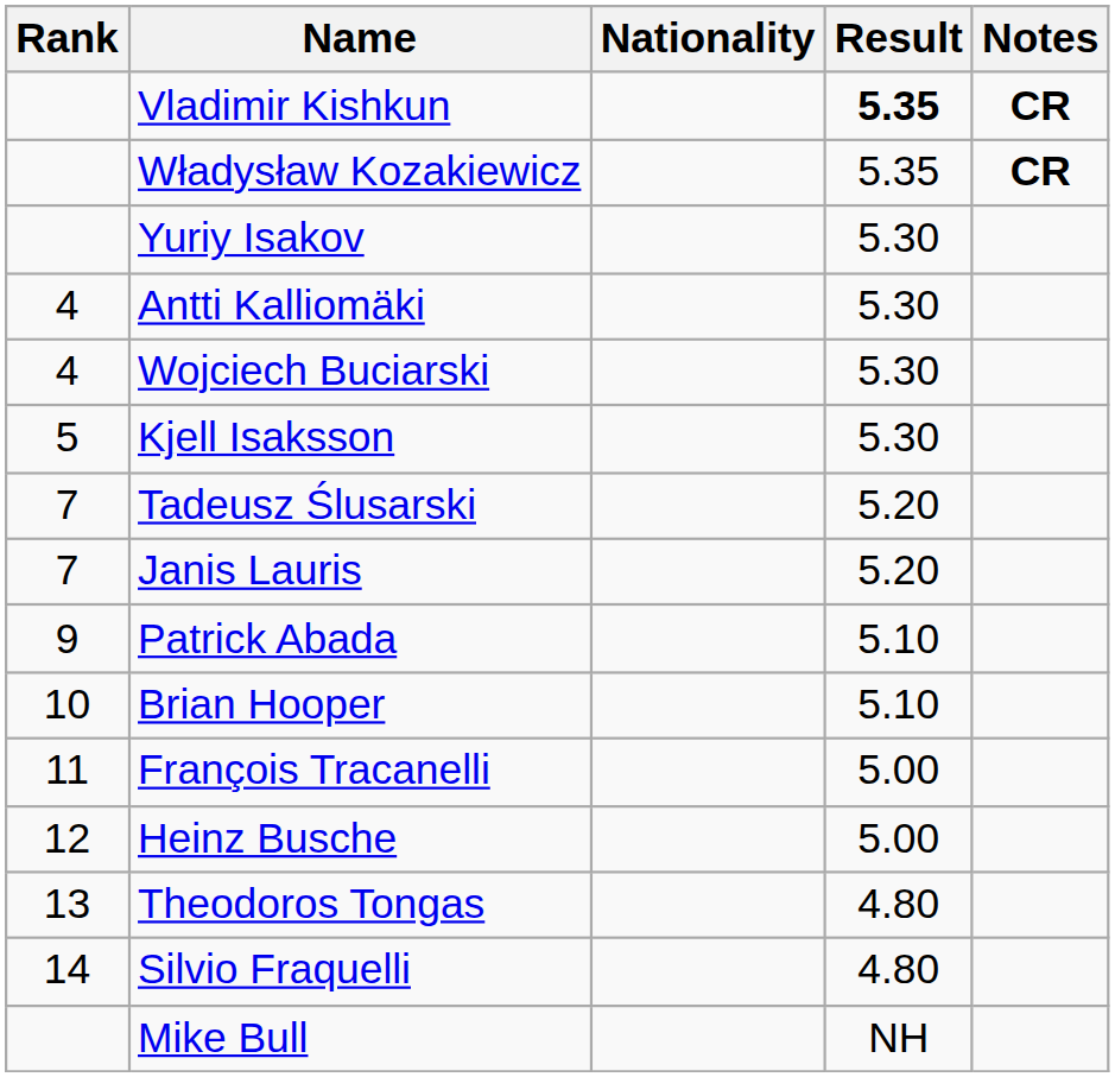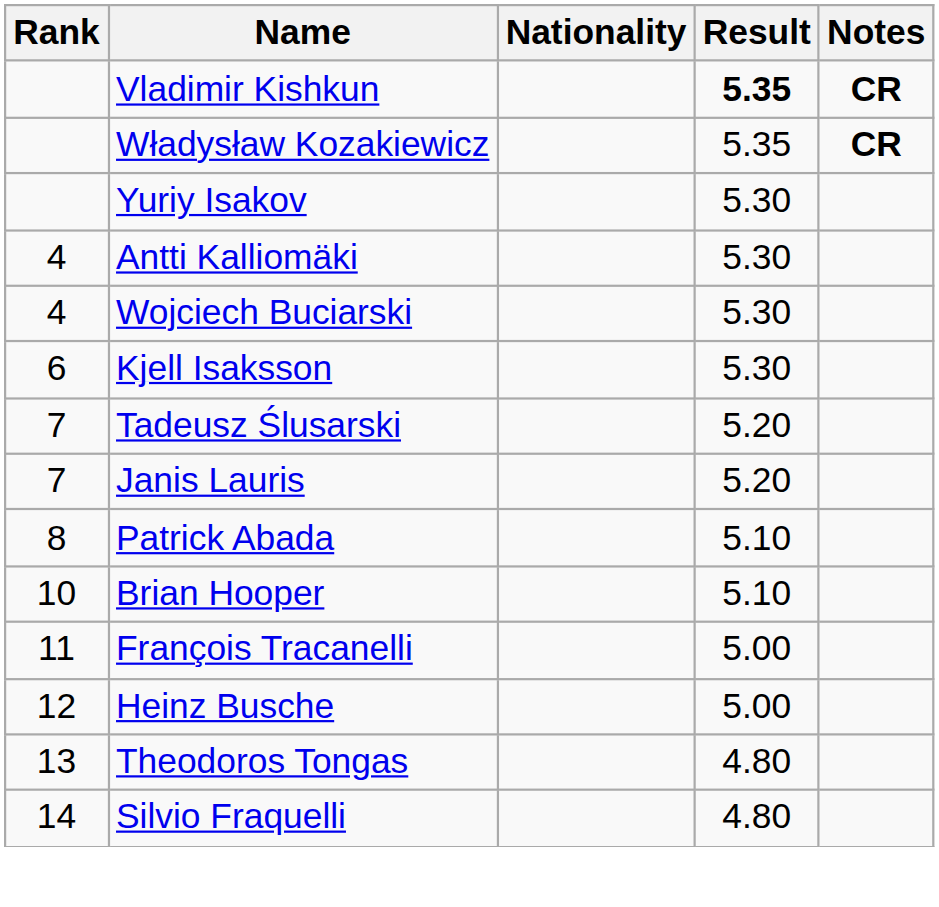 <table class="wikitable sortable" style="text-align:center">
 <tr>
 <th>Rank</th>
 <th>Name</th>
 <th>Nationality</th>
 <th>Result</th>
 <th>Notes</th>
 </tr>
 <tr>
 <td></td>
 <td align=left><a href='#'>Vladimir Kishkun</a></td>
 <td align=left></td>
 <td><strong>5.35</strong></td>
 <td><strong>CR</strong></td>
 </tr>
 <tr>
 <td></td>
 <td align=left><a href='#'>Władysław Kozakiewicz</a></td>
 <td align=left></td>
 <td>5.35</td>
 <td><strong>CR</strong></td>
 </tr>
 <tr>
 <td></td>
 <td align=left><a href='#'>Yuriy Isakov</a></td>
 <td align=left></td>
 <td>5.30</td>
 <td></td>
 </tr>
 <tr>
 <td>4</td>
 <td align=left><a href='#'>Antti Kalliomäki</a></td>
 <td align=left></td>
 <td>5.30</td>
 <td></td>
 </tr>
 <tr>
 <td>4</td>
 <td align=left><a href='#'>Wojciech Buciarski</a></td>
 <td align=left></td>
 <td>5.30</td>
 <td></td>
 </tr>
 <tr>
-<td>5</td>
+<td>6</td>
 <td align=left><a href='#'>Kjell Isaksson</a></td>
 <td align=left></td>
 <td>5.30</td>
 <td></td>
 </tr>
 <tr>
 <td>7</td>
 <td align=left><a href='#'>Tadeusz Ślusarski</a></td>
 <td align=left></td>
 <td>5.20</td>
 <td></td>
 </tr>
 <tr>
 <td>7</td>
 <td align=left><a href='#'>Janis Lauris</a></td>
 <td align=left></td>
 <td>5.20</td>
 <td></td>
 </tr>
 <tr>
-<td>9</td>
+<td>8</td>
 <td align=left><a href='#'>Patrick Abada</a></td>
 <td align=left></td>
 <td>5.10</td>
 <td></td>
 </tr>
 <tr>
 <td>10</td>
 <td align=left><a href='#'>Brian Hooper</a></td>
 <td align=left></td>
 <td>5.10</td>
 <td></td>
 </tr>
 <tr>
 <td>11</td>
 <td align=left><a href='#'>François Tracanelli</a></td>
 <td align=left></td>
 <td>5.00</td>
 <td></td>
 </tr>
 <tr>
 <td>12</td>
 <td align=left><a href='#'>Heinz Busche</a></td>
 <td align=left></td>
 <td>5.00</td>
 <td></td>
 </tr>
 <tr>
 <td>13</td>
 <td align=left><a href='#'>Theodoros Tongas</a></td>
 <td align=left></td>
 <td>4.80</td>
 <td></td>
 </tr>
 <tr>
 <td>14</td>
 <td align=left><a href='#'>Silvio Fraquelli</a></td>
 <td align=left></td>
 <td>4.80</td>
 <td></td>
 </tr>
-<tr>
-<td></td>
-<td align=left><a href='#'>Mike Bull</a></td>
-<td align=left></td>
-<td>NH</td>
-<td></td>
-</tr>
 </table>
